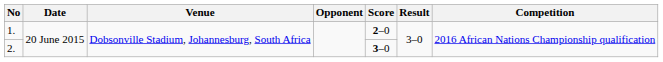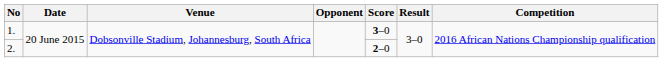 <table class="wikitable">
 <tr>
 <th>No</th>
 <th>Date</th>
 <th>Venue</th>
 <th>Opponent</th>
 <th>Score</th>
 <th>Result</th>
 <th>Competition</th>
 </tr>
 <tr>
 <td>1.</td>
 <td rowspan="2">20 June 2015</td>
 <td rowspan="2"><a href='#'>Dobsonville Stadium</a>, <a href='#'>Johannesburg</a>, <a href='#'>South Africa</a></td>
 <td rowspan="2"></td>
-<td align=center><strong>2</strong>–0</td>
+<td align=center><strong>3</strong>–0</td>
 <td rowspan="2" style="text-align:center">3–0</td>
 <td rowspan="2"><a href='#'>2016 African Nations Championship qualification</a></td>
 </tr>
 <tr>
 <td>2.</td>
-<td align=center><strong>3</strong>–0</td>
+<td align=center><strong>2</strong>–0</td>
 </tr>
 </table>
